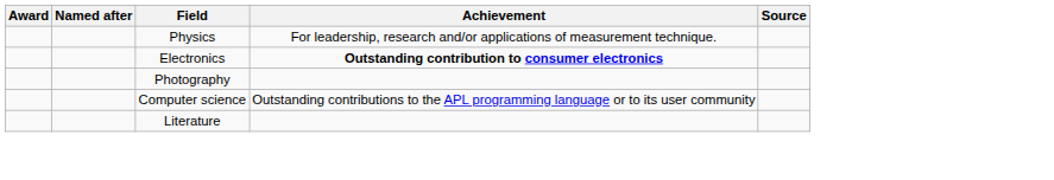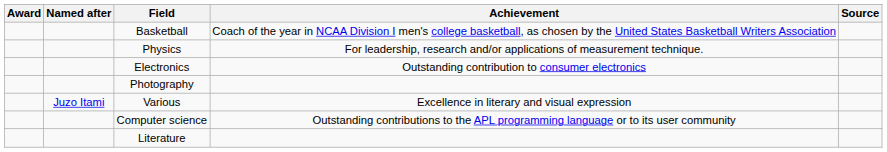 <table class="wikitable sortable" style="text-align:center; font-size:95%">
 <tr>
 <th>Award</th>
 <th>Named after</th>
 <th>Field</th>
 <th>Achievement</th>
 <th>Source</th>
+</tr>
+<tr>
+<td align="left"></td>
+<td></td>
+<td>Basketball</td>
+<td>Coach of the year in <a href='#'>NCAA Division I</a> men's <a href='#'>college basketball</a>, as chosen by the <a href='#'>United States Basketball Writers Association</a></td>
+<td></td>
 </tr>
 <tr>
 <td align="left"></td>
 <td></td>
 <td>Physics</td>
 <td>For leadership, research and/or applications of measurement technique.</td>
 <td></td>
 </tr>
 <tr>
 <td align="left"></td>
 <td></td>
 <td>Electronics</td>
-<td><strong>Outstanding contribution to <a href='#'>consumer electronics</a></strong></td>
+<td>Outstanding contribution to <a href='#'>consumer electronics</a></td>
 <td></td>
 </tr>
 <tr>
 <td align="left"></td>
 <td></td>
 <td>Photography</td>
 <td></td>
+<td></td>
+</tr>
+<tr>
+<td align="left"></td>
+<td><a href='#'>Juzo Itami</a></td>
+<td>Various</td>
+<td>Excellence in literary and visual expression</td>
 <td></td>
 </tr>
 <tr>
 <td align="left"></td>
 <td></td>
 <td>Computer science</td>
 <td>Outstanding contributions to the <a href='#'>APL programming language</a> or to its user community</td>
 <td></td>
 </tr>
 <tr>
 <td align="left"></td>
 <td></td>
 <td>Literature</td>
 <td></td>
 </tr>
 </table>
